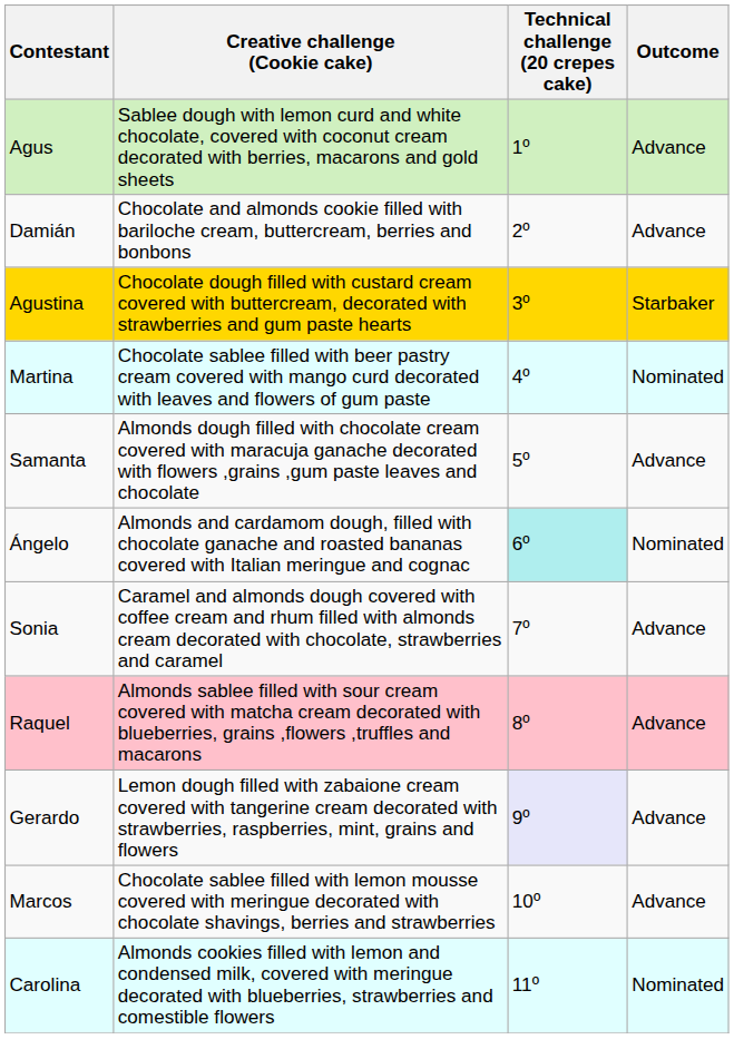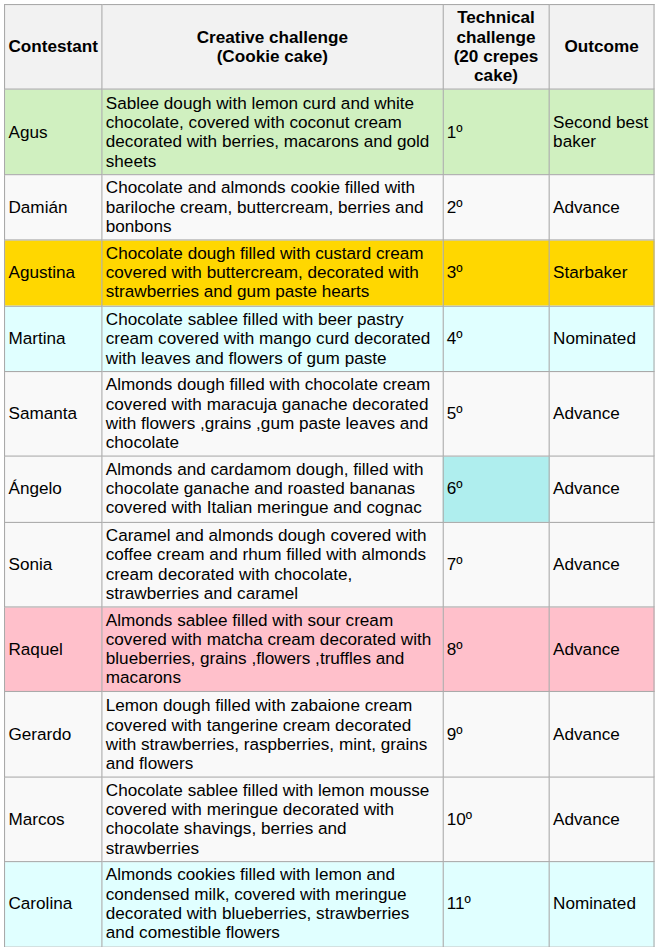 <table class="wikitable">
 <tr>
 <th>Contestant</th>
 <th>Creative challenge<br>(Cookie cake)</th>
 <th>Technical challenge<br>(20 crepes cake)</th>
 <th>Outcome</th>
 </tr>
 <tr style="background:#d0f0c0">
 <td>Agus</td>
 <td>Sablee dough with lemon curd and white chocolate, covered with coconut cream decorated with berries, macarons and gold sheets</td>
 <td>1º</td>
-<td>Advance</td>
+<td>Second best baker</td>
 </tr>
 <tr>
 <td>Damián</td>
 <td>Chocolate and almonds cookie filled with bariloche cream, buttercream, berries and bonbons</td>
 <td>2º</td>
 <td>Advance</td>
 </tr>
 <tr style="background:gold">
 <td>Agustina</td>
 <td>Chocolate dough filled with custard cream covered with buttercream, decorated with strawberries and gum paste hearts</td>
 <td>3º</td>
 <td>Starbaker</td>
 </tr>
 <tr style="background:#e0ffff">
 <td>Martina</td>
 <td>Chocolate sablee filled with beer pastry cream covered with mango curd decorated with leaves and flowers of gum paste</td>
 <td>4º</td>
 <td>Nominated</td>
 </tr>
 <tr>
 <td>Samanta</td>
 <td>Almonds dough filled with chocolate cream covered with maracuja ganache decorated with flowers ,grains ,gum paste leaves and chocolate</td>
 <td>5º</td>
 <td>Advance</td>
 </tr>
 <tr>
 <td>Ángelo</td>
 <td>Almonds and cardamom dough, filled with chocolate ganache and roasted bananas covered with Italian meringue and cognac</td>
 <td style="background: paleturquoise;">6º</td>
-<td>Nominated</td>
+<td>Advance</td>
 </tr>
 <tr>
 <td>Sonia</td>
 <td>Caramel and almonds dough covered with coffee cream and rhum filled with almonds cream decorated with chocolate, strawberries and caramel</td>
 <td>7º</td>
 <td>Advance</td>
 </tr>
 <tr style="background:pink">
 <td>Raquel</td>
 <td>Almonds sablee filled with sour cream covered with matcha cream decorated with blueberries, grains ,flowers ,truffles and macarons</td>
 <td>8º</td>
 <td>Advance</td>
 </tr>
 <tr>
 <td>Gerardo</td>
 <td>Lemon dough filled with zabaione cream covered with tangerine cream decorated with strawberries, raspberries, mint, grains and flowers</td>
-<td style="background: lavender;">9º</td>
+<td>9º</td>
 <td>Advance</td>
 </tr>
 <tr>
 <td>Marcos</td>
 <td>Chocolate sablee filled with lemon mousse covered with meringue decorated with chocolate shavings, berries and strawberries</td>
 <td>10º</td>
 <td>Advance</td>
 </tr>
 <tr style="background:#e0ffff">
 <td>Carolina</td>
 <td>Almonds cookies filled with lemon and condensed milk, covered with meringue decorated with blueberries, strawberries and comestible flowers</td>
 <td>11º</td>
 <td>Nominated</td>
 </tr>
 </table>
